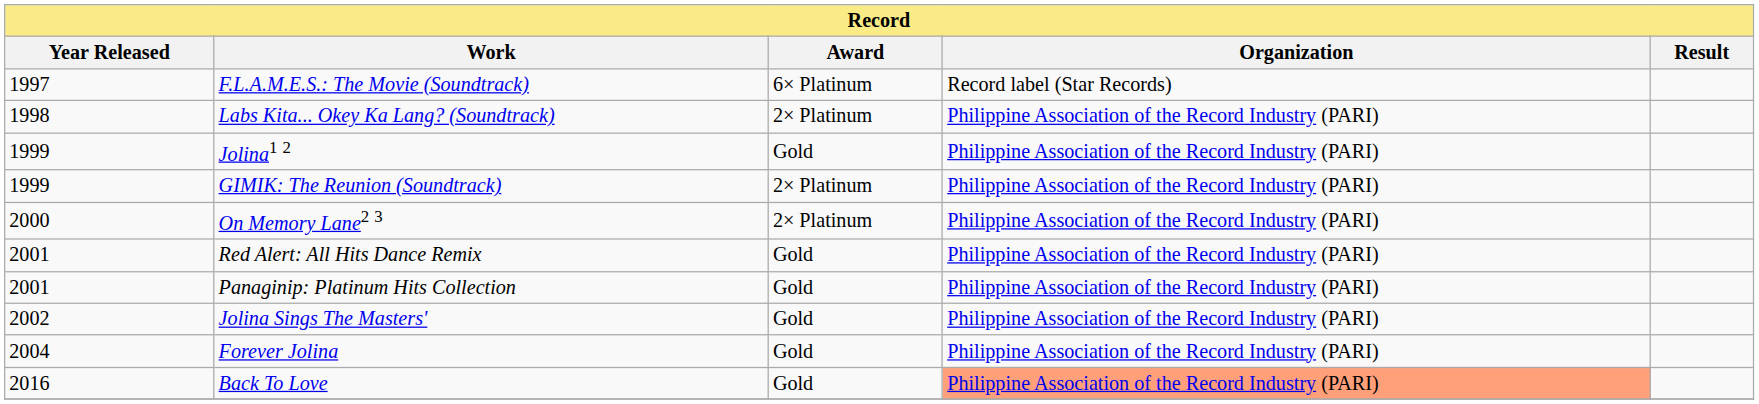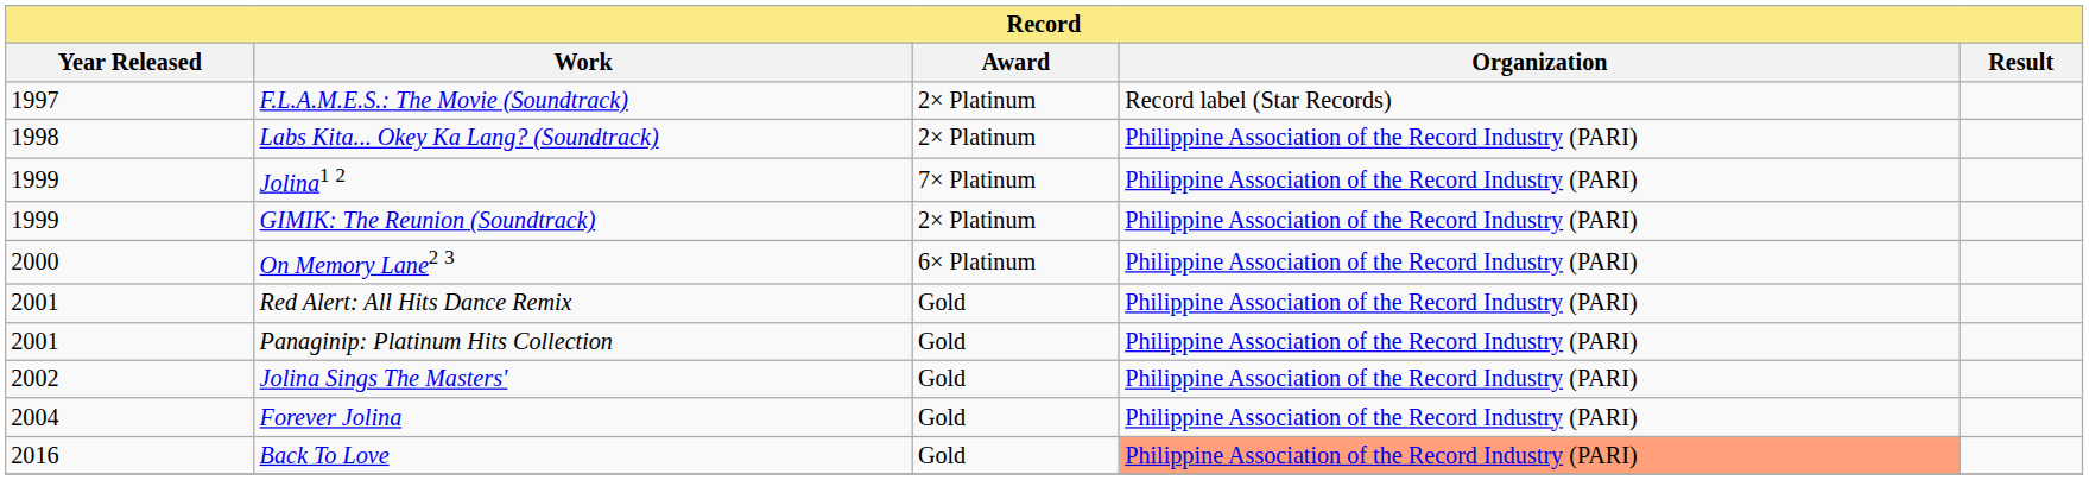 <table width="70%" class="wikitable sortable">
 <tr>
 <th colspan="5" - style="background:#FAEB86;" align="center">Record</th>
 </tr>
 <tr>
 <th>Year Released</th>
 <th>Work</th>
 <th>Award</th>
 <th>Organization</th>
 <th>Result</th>
 </tr>
 <tr>
 <td>1997</td>
 <td><em><a href='#'>F.L.A.M.E.S.: The Movie (Soundtrack)</a></em></td>
-<td>6× Platinum</td>
+<td>2× Platinum</td>
 <td>Record label (Star Records)</td>
 <td></td>
 </tr>
 <tr>
 <td>1998</td>
 <td><em> <a href='#'>Labs Kita... Okey Ka Lang? (Soundtrack)</a></em></td>
 <td>2× Platinum</td>
 <td><a href='#'>Philippine Association of the Record Industry</a> (PARI)</td>
 <td></td>
 </tr>
 <tr>
 <td>1999</td>
 <td><em><a href='#'>Jolina</a></em><sup>1</sup> <sup>2</sup></td>
-<td>Gold</td>
+<td>7× Platinum</td>
 <td><a href='#'>Philippine Association of the Record Industry</a> (PARI)</td>
 <td></td>
 </tr>
 <tr>
 <td>1999</td>
 <td><em><a href='#'>GIMIK: The Reunion (Soundtrack)</a></em></td>
 <td>2× Platinum</td>
 <td><a href='#'>Philippine Association of the Record Industry</a> (PARI)</td>
 <td></td>
 </tr>
 <tr>
 <td>2000</td>
 <td><em><a href='#'>On Memory Lane</a></em><sup>2</sup> <sup>3</sup></td>
-<td>2× Platinum</td>
+<td>6× Platinum</td>
 <td><a href='#'>Philippine Association of the Record Industry</a> (PARI)</td>
 <td></td>
 </tr>
 <tr>
 <td>2001</td>
 <td><em>Red Alert: All Hits Dance Remix</em></td>
 <td>Gold</td>
 <td><a href='#'>Philippine Association of the Record Industry</a> (PARI)</td>
 <td></td>
 </tr>
 <tr>
 <td>2001</td>
 <td><em>Panaginip: Platinum Hits Collection</em></td>
 <td>Gold</td>
 <td><a href='#'>Philippine Association of the Record Industry</a> (PARI)</td>
 <td></td>
 </tr>
 <tr>
 <td>2002</td>
 <td><em><a href='#'>Jolina Sings The Masters'</a></em></td>
 <td>Gold</td>
 <td><a href='#'>Philippine Association of the Record Industry</a> (PARI)</td>
 <td></td>
 </tr>
 <tr>
 <td>2004</td>
 <td><em><a href='#'>Forever Jolina</a></em></td>
 <td>Gold</td>
 <td><a href='#'>Philippine Association of the Record Industry</a> (PARI)</td>
 <td></td>
 </tr>
 <tr>
 <td>2016</td>
 <td><em><a href='#'>Back To Love</a></em></td>
 <td>Gold</td>
 <td style="background: lightsalmon;"><a href='#'>Philippine Association of the Record Industry</a> (PARI)</td>
 <td></td>
 </tr>
 <tr>
 </tr>
 </table>
